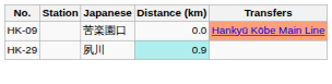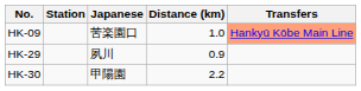 <table class="wikitable">
 <tr>
 <th>No.</th>
 <th>Station</th>
 <th>Japanese</th>
 <th>Distance (km)</th>
 <th>Transfers</th>
 </tr>
 <tr>
 <td>HK-09</td>
 <td></td>
 <td>苦楽園口</td>
-<td style="text-align: right;">0.0</td>
+<td style="text-align: right;">1.0</td>
 <td style="background: lightsalmon;"> <a href='#'>Hankyū Kōbe Main Line</a></td>
 </tr>
 <tr>
 <td>HK-29</td>
 <td></td>
 <td>夙川</td>
-<td style="background: paleturquoise; text-align: right;">0.9</td>
+<td style="text-align: right;">0.9</td>
+<td> </td>
+</tr>
+<tr>
+<td>HK-30</td>
+<td></td>
+<td>甲陽園</td>
+<td style="text-align: right;">2.2</td>
 <td> </td>
 </tr>
 </table>
